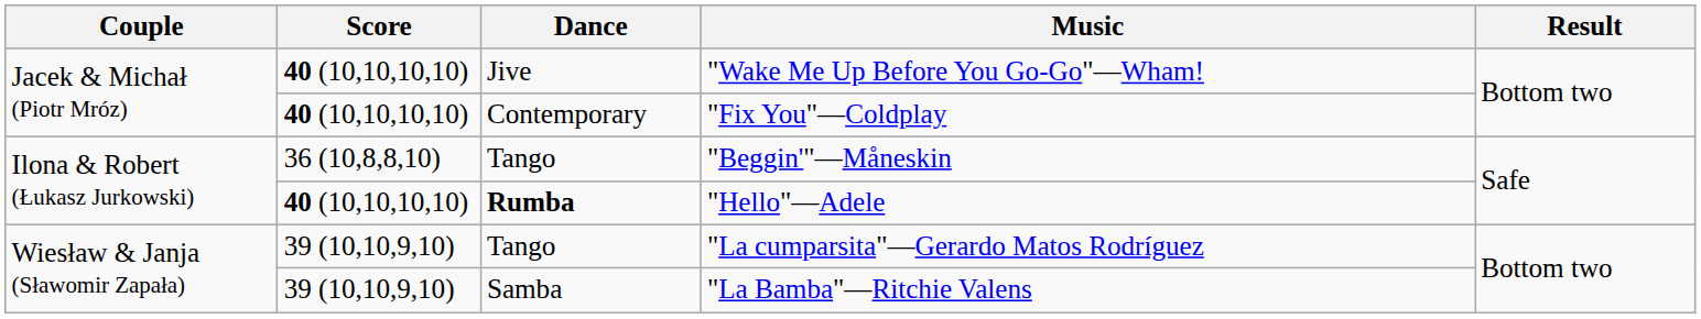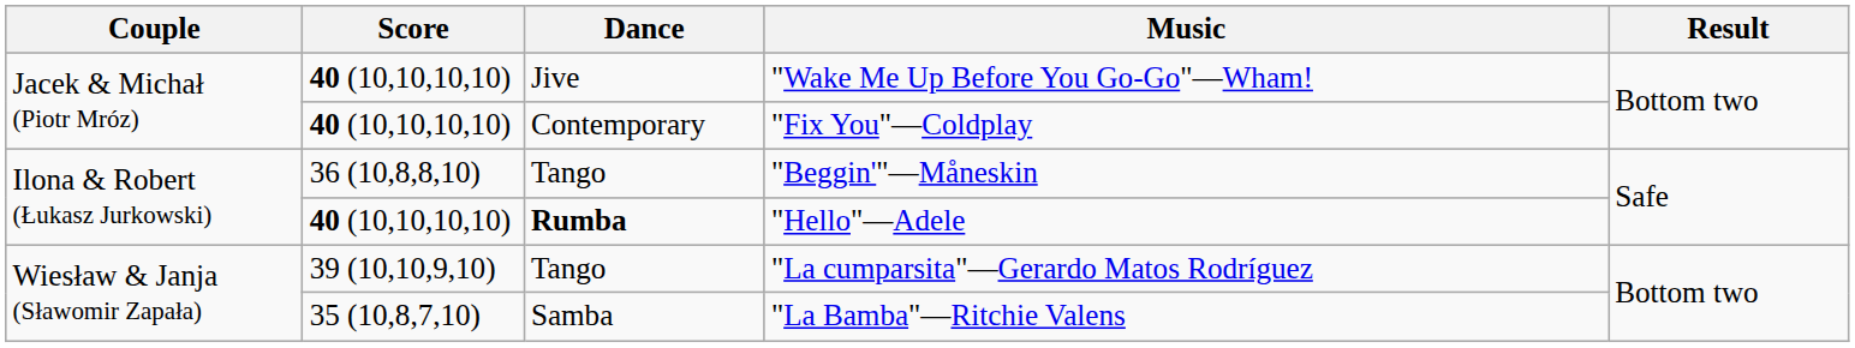 <table class="wikitable">
 <tr>
 <th style="width:150px;">Couple</th>
 <th style="width:110px;">Score</th>
 <th style="width:120px;">Dance</th>
 <th style="width:440px;">Music</th>
 <th style="width:120px;">Result</th>
 </tr>
 <tr>
 <td rowspan="2">Jacek & Michał<br><small>(Piotr Mróz)</small></td>
 <td><strong>40</strong> (10,10,10,10)</td>
 <td>Jive</td>
 <td>"<a href='#'>Wake Me Up Before You Go-Go</a>"—<a href='#'>Wham!</a></td>
 <td rowspan="2">Bottom two</td>
 </tr>
 <tr>
 <td><strong>40</strong> (10,10,10,10)</td>
 <td>Contemporary</td>
 <td>"<a href='#'>Fix You</a>"—<a href='#'>Coldplay</a></td>
 </tr>
 <tr>
 <td rowspan="2">Ilona & Robert<br><small>(Łukasz Jurkowski)</small></td>
 <td>36 (10,8,8,10)</td>
 <td>Tango</td>
 <td>"<a href='#'>Beggin'</a>"—<a href='#'>Måneskin</a></td>
 <td rowspan="2">Safe</td>
 </tr>
 <tr>
 <td><strong>40</strong> (10,10,10,10)</td>
 <td><strong>Rumba</strong></td>
 <td>"<a href='#'>Hello</a>"—<a href='#'>Adele</a></td>
 </tr>
 <tr>
 <td rowspan="2">Wiesław & Janja<br><small>(Sławomir Zapała)</small></td>
 <td>39 (10,10,9,10)</td>
 <td>Tango</td>
 <td>"<a href='#'>La cumparsita</a>"—<a href='#'>Gerardo Matos Rodríguez</a></td>
 <td rowspan="2">Bottom two</td>
 </tr>
 <tr>
-<td>39 (10,10,9,10)</td>
+<td>35 (10,8,7,10)</td>
 <td>Samba</td>
 <td>"<a href='#'>La Bamba</a>"—<a href='#'>Ritchie Valens</a></td>
 </tr>
 </table>
